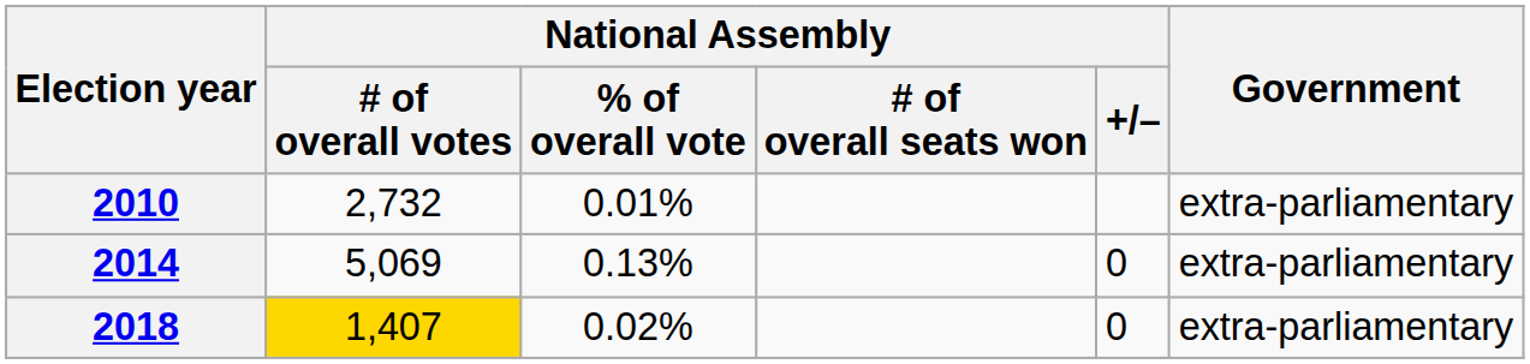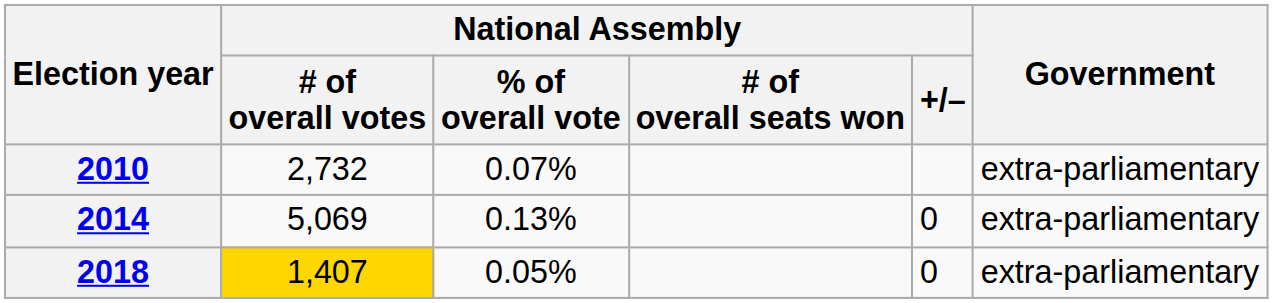 <table class=wikitable>
 <tr>
 <th rowspan=2>Election year</th>
 <th colspan=4>National Assembly</th>
 <th rowspan=2>Government</th>
 </tr>
 <tr>
 <th># of<br>overall votes</th>
 <th>% of<br>overall vote</th>
 <th># of<br>overall seats won</th>
 <th>+/–</th>
 </tr>
 <tr>
 <th><a href='#'>2010</a></th>
 <td style="text-align:center;">2,732</td>
-<td style="text-align:center;">0.01%</td>
+<td style="text-align:center;">0.07%</td>
 <td></td>
 <td></td>
 <td>extra-parliamentary</td>
 </tr>
 <tr>
 <th><a href='#'>2014</a></th>
 <td style="text-align:center;">5,069</td>
 <td style="text-align:center;">0.13%</td>
 <td></td>
 <td> 0</td>
 <td>extra-parliamentary</td>
 </tr>
 <tr>
 <th><a href='#'>2018</a></th>
 <td style="background: gold; text-align:center;">1,407</td>
-<td style="text-align:center;">0.02%</td>
+<td style="text-align:center;">0.05%</td>
 <td></td>
 <td> 0</td>
 <td>extra-parliamentary</td>
 </tr>
 </table>
